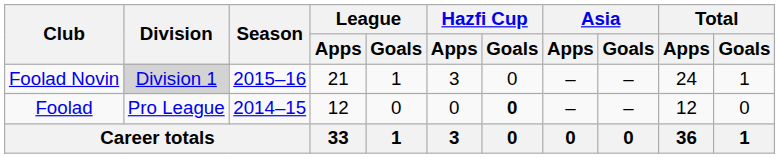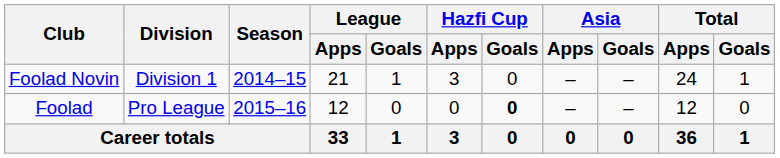 <table class="wikitable" style="text-align: center;">
 <tr>
 <th rowspan="2">Club</th>
 <th rowspan="2">Division</th>
 <th rowspan="2">Season</th>
 <th colspan="2">League</th>
 <th colspan="2"><a href='#'>Hazfi Cup</a></th>
 <th colspan="2"><a href='#'>Asia</a></th>
 <th colspan="2">Total</th>
 </tr>
 <tr>
 <th>Apps</th>
 <th>Goals</th>
 <th>Apps</th>
 <th>Goals</th>
 <th>Apps</th>
 <th>Goals</th>
 <th>Apps</th>
 <th>Goals</th>
 </tr>
 <tr>
 <td><a href='#'>Foolad Novin</a></td>
-<td style="background: lightgrey;"><a href='#'>Division 1</a></td>
-<td><a href='#'>2015–16</a></td>
+<td><a href='#'>Division 1</a></td>
+<td><a href='#'>2014–15</a></td>
 <td>21</td>
 <td>1</td>
 <td>3</td>
 <td>0</td>
 <td>–</td>
 <td>–</td>
 <td>24</td>
 <td>1</td>
 </tr>
 <tr>
 <td><a href='#'>Foolad</a></td>
 <td><a href='#'>Pro League</a></td>
-<td><a href='#'>2014–15</a></td>
+<td><a href='#'>2015–16</a></td>
 <td>12</td>
 <td>0</td>
 <td>0</td>
 <td><strong>0</strong></td>
 <td>–</td>
 <td>–</td>
 <td>12</td>
 <td>0</td>
 </tr>
 <tr>
 <th colspan=3>Career totals</th>
 <th>33</th>
 <th>1</th>
 <th>3</th>
 <th>0</th>
 <th>0</th>
 <th>0</th>
 <th>36</th>
 <th>1</th>
 </tr>
 </table>
